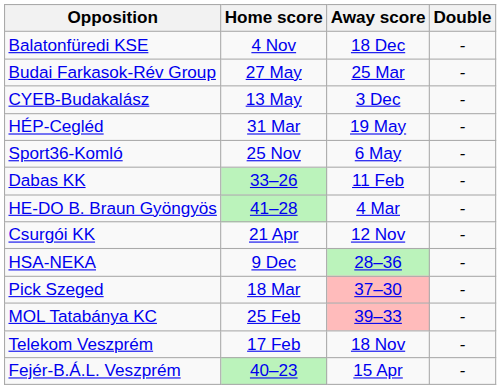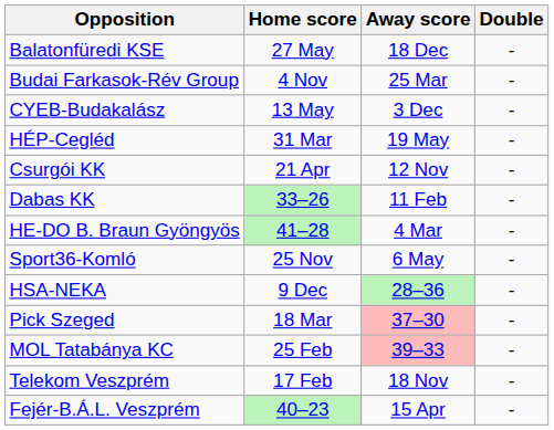 <table class="wikitable" style="text-align: center;">
 <tr>
 <th>Opposition</th>
 <th>Home score</th>
 <th>Away score</th>
 <th>Double</th>
 </tr>
 <tr>
 <td align="left"><a href='#'>Balatonfüredi KSE</a></td>
-<td><a href='#'>4 Nov</a></td>
+<td><a href='#'>27 May</a></td>
 <td><a href='#'>18 Dec</a></td>
 <td><em> -</em></td>
 </tr>
 <tr>
 <td align="left"><a href='#'>Budai Farkasok-Rév Group</a></td>
-<td><a href='#'>27 May</a></td>
+<td><a href='#'>4 Nov</a></td>
 <td><a href='#'>25 Mar</a></td>
 <td><em> -</em></td>
 </tr>
 <tr>
 <td align="left"><a href='#'>CYEB-Budakalász</a></td>
 <td><a href='#'>13 May</a></td>
 <td><a href='#'>3 Dec</a></td>
 <td><em> -</em></td>
 </tr>
 <tr>
 <td align="left"><a href='#'>HÉP-Cegléd</a></td>
 <td><a href='#'>31 Mar</a></td>
 <td><a href='#'>19 May</a></td>
 <td><em> -</em></td>
 </tr>
 <tr>
-<td align="left"><a href='#'>Sport36-Komló</a></td>
-<td><a href='#'>25 Nov</a></td>
-<td><a href='#'>6 May</a></td>
+<td align="left"><a href='#'>Csurgói KK</a></td>
+<td><a href='#'>21 Apr</a></td>
+<td><a href='#'>12 Nov</a></td>
 <td><em> -</em></td>
 </tr>
 <tr>
 <td align="left"><a href='#'>Dabas KK</a></td>
 <td bgcolor=#BBF3BB><a href='#'>33–26</a></td>
 <td><a href='#'>11 Feb</a></td>
 <td><em> -</em></td>
 </tr>
 <tr>
 <td align="left"><a href='#'>HE-DO B. Braun Gyöngyös</a></td>
 <td bgcolor=#BBF3BB><a href='#'>41–28</a></td>
 <td><a href='#'>4 Mar</a></td>
 <td><em> -</em></td>
 </tr>
 <tr>
-<td align="left"><a href='#'>Csurgói KK</a></td>
-<td><a href='#'>21 Apr</a></td>
-<td><a href='#'>12 Nov</a></td>
+<td align="left"><a href='#'>Sport36-Komló</a></td>
+<td><a href='#'>25 Nov</a></td>
+<td><a href='#'>6 May</a></td>
 <td><em> -</em></td>
 </tr>
 <tr>
 <td align="left"><a href='#'>HSA-NEKA</a></td>
 <td><a href='#'>9 Dec</a></td>
 <td bgcolor=#BBF3BB><a href='#'>28–36</a></td>
 <td><em> -</em></td>
 </tr>
 <tr>
 <td align="left"><a href='#'>Pick Szeged</a></td>
 <td><a href='#'>18 Mar</a></td>
 <td bgcolor=#FFBBBB><a href='#'>37–30</a></td>
 <td><em> -</em></td>
 </tr>
 <tr>
 <td align="left"><a href='#'>MOL Tatabánya KC</a></td>
 <td><a href='#'>25 Feb</a></td>
 <td bgcolor=#FFBBBB><a href='#'>39–33</a></td>
 <td><em> -</em></td>
 </tr>
 <tr>
 <td align="left"><a href='#'>Telekom Veszprém</a></td>
 <td><a href='#'>17 Feb</a></td>
 <td><a href='#'>18 Nov</a></td>
 <td><em> -</em></td>
 </tr>
 <tr>
 <td align="left"><a href='#'>Fejér-B.Á.L. Veszprém</a></td>
 <td bgcolor=#BBF3BB><a href='#'>40–23</a></td>
 <td><a href='#'>15 Apr</a></td>
 <td><em> -</em></td>
 </tr>
 </table>
